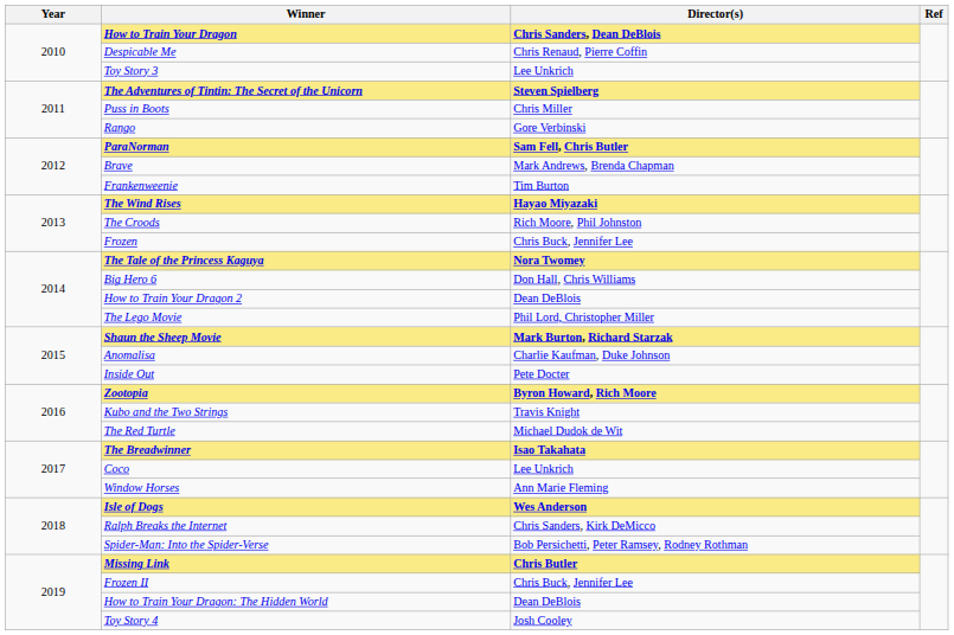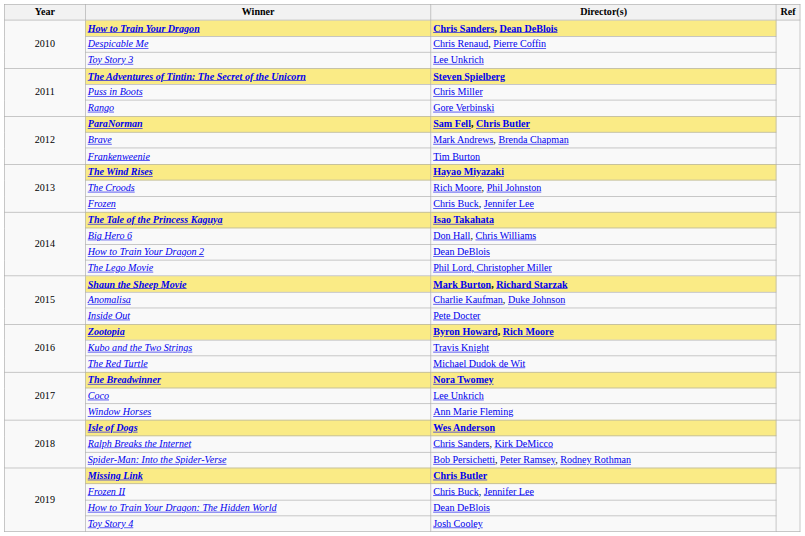 <table class="wikitable" width="100%" cellpadding="5">
 <tr>
 <th width="100"><strong>Year</strong></th>
 <th width="450"><strong>Winner</strong></th>
 <th width="450"><strong>Director(s)</strong></th>
 <th width="15"><strong>Ref</strong></th>
 </tr>
 <tr>
 <td style="text-align:center;" rowspan=3>2010</td>
 <td style="background:#FAEB86;"><strong><em><a href='#'>How to Train Your Dragon</a></em></strong></td>
 <td style="background:#FAEB86;"><strong><a href='#'>Chris Sanders</a>, <a href='#'>Dean DeBlois</a></strong></td>
 <td rowspan=3></td>
 </tr>
 <tr>
 <td><em><a href='#'>Despicable Me</a></em></td>
 <td><a href='#'>Chris Renaud</a>, <a href='#'>Pierre Coffin</a></td>
 </tr>
 <tr>
 <td><em><a href='#'>Toy Story 3</a></em></td>
 <td><a href='#'>Lee Unkrich</a></td>
 </tr>
 <tr>
 <td style="text-align:center;" rowspan=3>2011</td>
 <td style="background:#FAEB86;"><strong><em><a href='#'>The Adventures of Tintin: The Secret of the Unicorn</a></em></strong></td>
 <td style="background:#FAEB86;"><strong><a href='#'>Steven Spielberg</a></strong></td>
 <td rowspan=3></td>
 </tr>
 <tr>
 <td><em><a href='#'>Puss in Boots</a></em></td>
 <td><a href='#'>Chris Miller</a></td>
 </tr>
 <tr>
 <td><em><a href='#'>Rango</a></em></td>
 <td><a href='#'>Gore Verbinski</a></td>
 </tr>
 <tr>
 <td style="text-align:center;" rowspan=3>2012</td>
 <td style="background:#FAEB86;"><strong><em><a href='#'>ParaNorman</a></em></strong></td>
 <td style="background:#FAEB86;"><strong><a href='#'>Sam Fell</a>, <a href='#'>Chris Butler</a></strong></td>
 <td rowspan=3></td>
 </tr>
 <tr>
 <td><em><a href='#'>Brave</a></em></td>
 <td><a href='#'>Mark Andrews</a>, <a href='#'>Brenda Chapman</a></td>
 </tr>
 <tr>
 <td><em><a href='#'>Frankenweenie</a></em></td>
 <td><a href='#'>Tim Burton</a></td>
 </tr>
 <tr>
 <td style="text-align:center;" rowspan=3>2013</td>
 <td style="background:#FAEB86;"><strong><em><a href='#'>The Wind Rises</a></em></strong></td>
 <td style="background:#FAEB86;"><strong><a href='#'>Hayao Miyazaki</a></strong></td>
 <td rowspan=3></td>
 </tr>
 <tr>
 <td><em><a href='#'>The Croods</a></em></td>
 <td><a href='#'>Rich Moore</a>, <a href='#'>Phil Johnston</a></td>
 </tr>
 <tr>
 <td><em><a href='#'>Frozen</a></em></td>
 <td><a href='#'>Chris Buck</a>, <a href='#'>Jennifer Lee</a></td>
 </tr>
 <tr>
 <td style="text-align:center;" rowspan=4>2014</td>
 <td style="background:#FAEB86;"><strong><em><a href='#'>The Tale of the Princess Kaguya</a></em></strong></td>
-<td style="background:#FAEB86;"><strong><a href='#'>Nora Twomey</a></strong></td>
+<td style="background:#FAEB86;"><strong><a href='#'>Isao Takahata</a></strong></td>
 <td rowspan=4></td>
 </tr>
 <tr>
 <td><em><a href='#'>Big Hero 6</a></em></td>
 <td><a href='#'>Don Hall</a>, <a href='#'>Chris Williams</a></td>
 </tr>
 <tr>
 <td><em><a href='#'>How to Train Your Dragon 2</a></em></td>
 <td><a href='#'>Dean DeBlois</a></td>
 </tr>
 <tr>
 <td><em><a href='#'>The Lego Movie</a></em></td>
 <td><a href='#'>Phil Lord, Christopher Miller</a></td>
 </tr>
 <tr>
 <td style="text-align:center;" rowspan=3>2015</td>
 <td style="background:#FAEB86;"><strong><em><a href='#'>Shaun the Sheep Movie</a></em></strong></td>
 <td style="background:#FAEB86;"><strong><a href='#'>Mark Burton</a>, <a href='#'>Richard Starzak</a></strong></td>
 <td rowspan=3></td>
 </tr>
 <tr>
 <td><em><a href='#'>Anomalisa</a></em></td>
 <td><a href='#'>Charlie Kaufman</a>, <a href='#'>Duke Johnson</a></td>
 </tr>
 <tr>
 <td><em><a href='#'>Inside Out</a></em></td>
 <td><a href='#'>Pete Docter</a></td>
 </tr>
 <tr>
 <td style="text-align:center;" rowspan=3>2016</td>
 <td style="background:#FAEB86;"><strong><em><a href='#'>Zootopia</a></em></strong></td>
 <td style="background:#FAEB86;"><strong><a href='#'>Byron Howard</a>, <a href='#'>Rich Moore</a></strong></td>
 <td rowspan=3></td>
 </tr>
 <tr>
 <td><em><a href='#'>Kubo and the Two Strings</a></em></td>
 <td><a href='#'>Travis Knight</a></td>
 </tr>
 <tr>
 <td><em><a href='#'>The Red Turtle</a></em></td>
 <td><a href='#'>Michael Dudok de Wit</a></td>
 </tr>
 <tr>
 <td style="text-align:center;" rowspan=3>2017</td>
 <td style="background:#FAEB86;"><strong><em><a href='#'>The Breadwinner</a></em></strong></td>
-<td style="background:#FAEB86;"><strong><a href='#'>Isao Takahata</a></strong></td>
+<td style="background:#FAEB86;"><strong><a href='#'>Nora Twomey</a></strong></td>
 <td rowspan=3></td>
 </tr>
 <tr>
 <td><em><a href='#'>Coco</a></em></td>
 <td><a href='#'>Lee Unkrich</a></td>
 </tr>
 <tr>
 <td><em><a href='#'>Window Horses</a></em></td>
 <td><a href='#'>Ann Marie Fleming</a></td>
 </tr>
 <tr>
 <td style="text-align:center;" rowspan=3>2018</td>
 <td style="background:#FAEB86;"><strong><em><a href='#'>Isle of Dogs</a></em></strong></td>
 <td style="background:#FAEB86;"><strong><a href='#'>Wes Anderson</a></strong></td>
 <td rowspan=3></td>
 </tr>
 <tr>
 <td><em><a href='#'>Ralph Breaks the Internet</a></em></td>
 <td><a href='#'>Chris Sanders</a>, <a href='#'>Kirk DeMicco</a></td>
 </tr>
 <tr>
 <td><em><a href='#'>Spider-Man: Into the Spider-Verse</a></em></td>
 <td><a href='#'>Bob Persichetti</a>, <a href='#'>Peter Ramsey</a>, <a href='#'>Rodney Rothman</a></td>
 </tr>
 <tr>
 <td style="text-align:center;" rowspan=4>2019</td>
 <td style="background:#FAEB86;"><strong><em><a href='#'>Missing Link</a></em></strong></td>
 <td style="background:#FAEB86;"><strong><a href='#'>Chris Butler</a></strong></td>
 <td rowspan=4></td>
 </tr>
 <tr>
 <td><em><a href='#'>Frozen II</a></em></td>
 <td><a href='#'>Chris Buck</a>, <a href='#'>Jennifer Lee</a></td>
 </tr>
 <tr>
 <td><em><a href='#'>How to Train Your Dragon: The Hidden World</a></em></td>
 <td><a href='#'>Dean DeBlois</a></td>
 </tr>
 <tr>
 <td><em><a href='#'>Toy Story 4</a></em></td>
 <td><a href='#'>Josh Cooley</a></td>
 </tr>
 </table>
